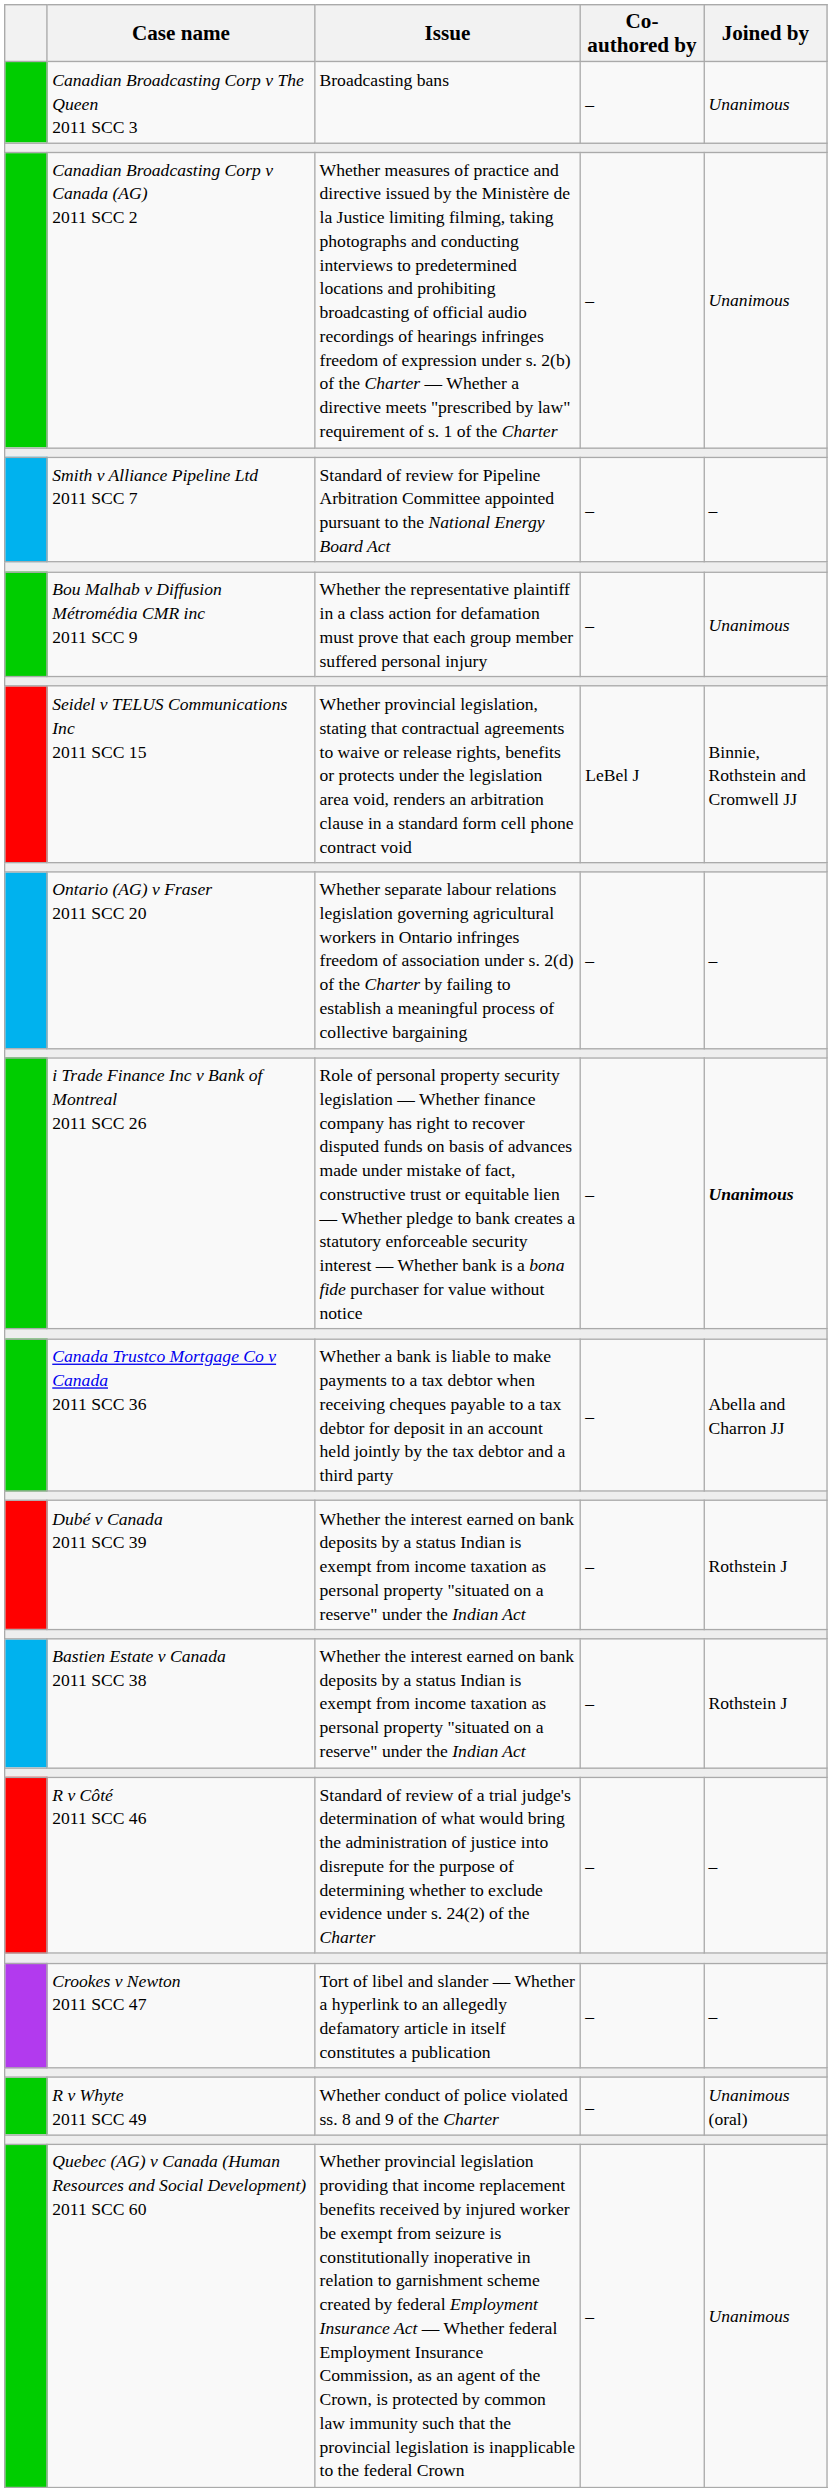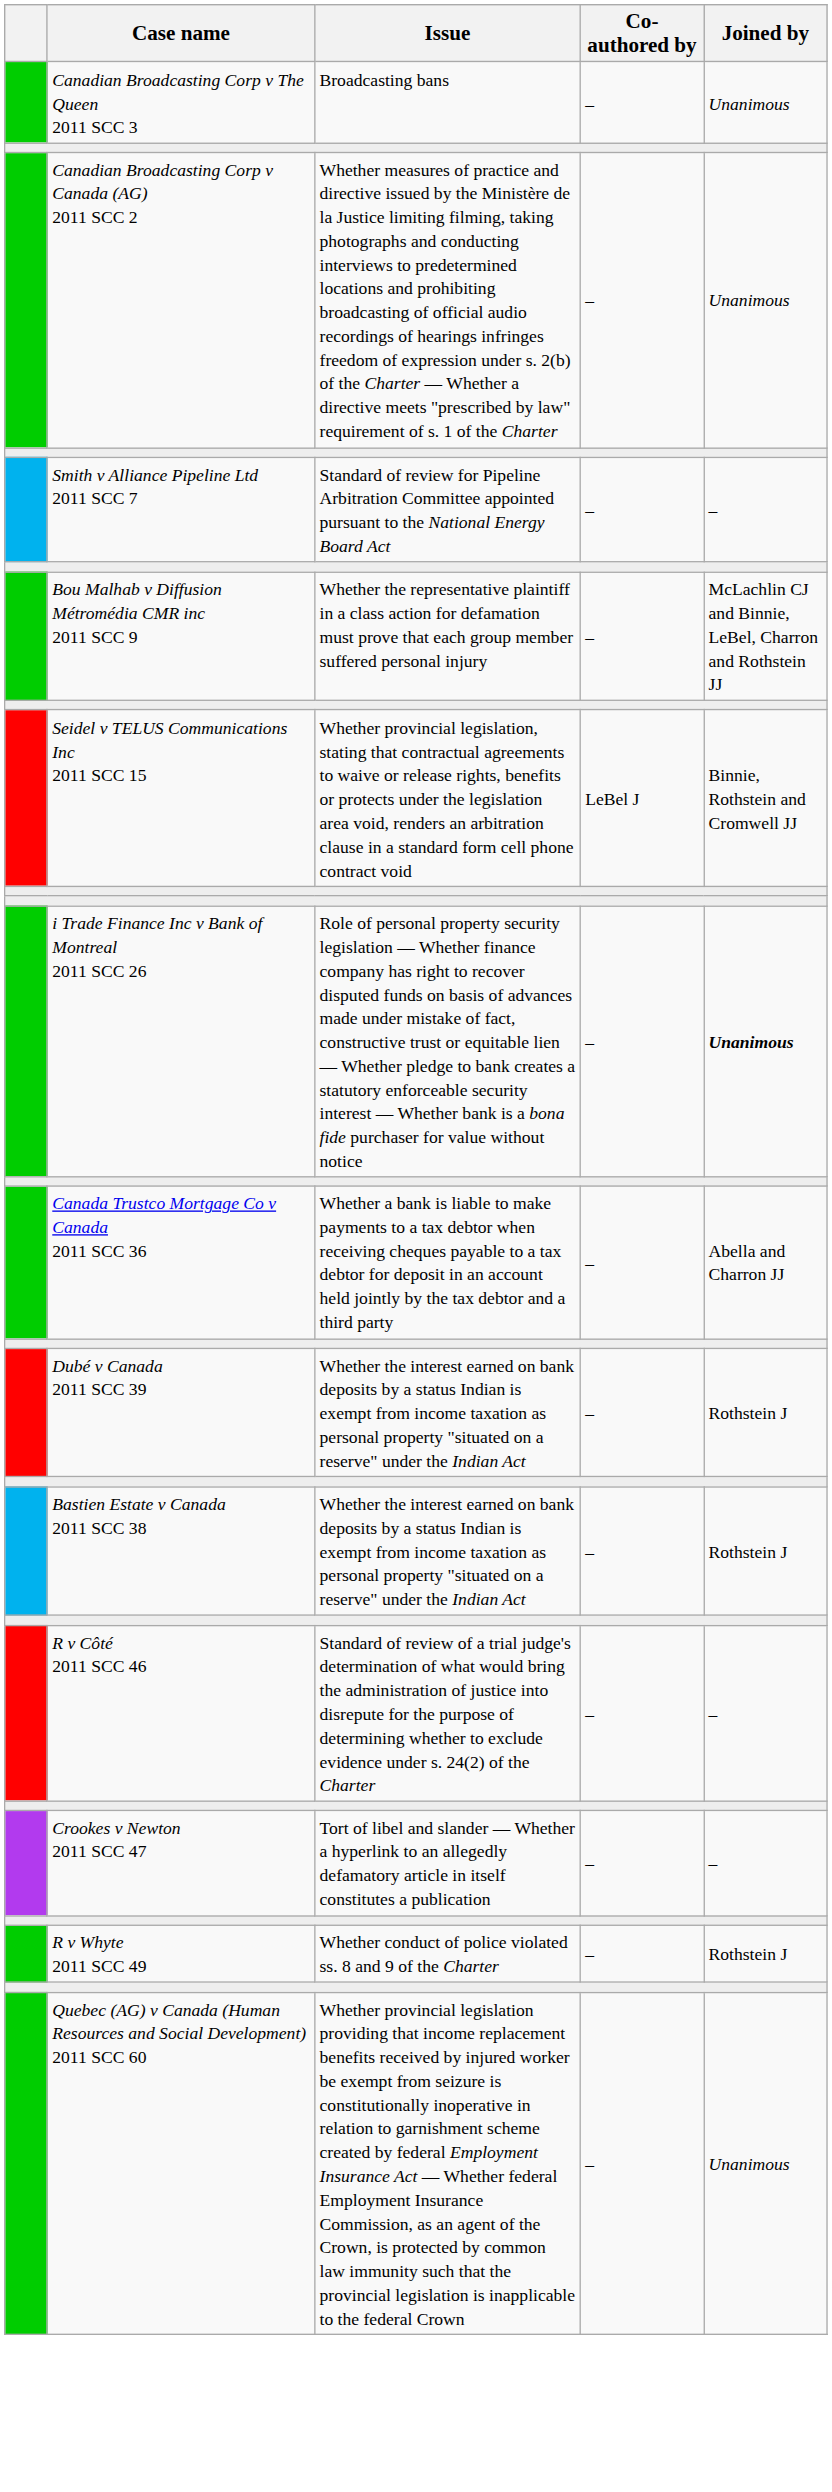 <table class="wikitable" width=100%>
 <tr bgcolor="#CCCCCC">
 <th width=25px></th>
 <th width=32.5%>Case name</th>
 <th>Issue</th>
 <th width=15%>Co-authored by</th>
 <th width=15%>Joined by</th>
 </tr>
 <tr>
 <td bgcolor="00cd00"></td>
 <td align=left valign=top><small><em>Canadian Broadcasting Corp v The Queen</em><br> 2011 SCC 3 </small></td>
 <td valign=top><small> Broadcasting bans</small></td>
 <td><small> –</small></td>
 <td><small>  <em>Unanimous</em></small></td>
 </tr>
 <tr>
 <td bgcolor=#EEEEEE colspan=5 valign=top><small></small></td>
 </tr>
 <tr>
 <td bgcolor="00cd00"></td>
 <td align=left valign=top><small><em>Canadian Broadcasting Corp v Canada (AG)</em><br> 2011 SCC 2 </small></td>
 <td valign=top><small> Whether measures of practice and directive issued by the Ministère de la Justice limiting filming, taking photographs and conducting interviews to predetermined locations and prohibiting broadcasting of official audio recordings of hearings infringes freedom of expression under s. 2(b) of the <em>Charter</em> — Whether a directive meets "prescribed by law" requirement of s. 1 of the <em>Charter</em></small></td>
 <td><small> –</small></td>
 <td><small> <em>Unanimous</em></small></td>
 </tr>
 <tr>
 <td bgcolor=#EEEEEE colspan=5 valign=top><small></small></td>
 </tr>
 <tr>
 <td bgcolor="00B2EE"></td>
 <td align=left valign=top><small><em>Smith v Alliance Pipeline Ltd</em><br> 2011 SCC 7 </small></td>
 <td valign=top><small>Standard of review for Pipeline Arbitration Committee appointed pursuant to the <em>National Energy Board Act</em></small></td>
 <td><small> –</small></td>
 <td><small> –</small></td>
 </tr>
 <tr>
 <td bgcolor=#EEEEEE colspan=5 valign=top><small></small></td>
 </tr>
 <tr>
 <td bgcolor="00cd00"></td>
 <td align=left valign=top><small><em>Bou Malhab v Diffusion Métromédia CMR inc</em><br> 2011 SCC 9 </small></td>
 <td valign=top><small>Whether the representative plaintiff in a class action for defamation must prove that each group member suffered personal injury</small></td>
 <td><small> –</small></td>
-<td><small>  <em>Unanimous</em></small></td>
+<td><small> McLachlin CJ and Binnie, LeBel, Charron and Rothstein JJ</small></td>
 </tr>
 <tr>
 <td bgcolor=#EEEEEE colspan=5 valign=top><small></small></td>
 </tr>
 <tr>
 <td bgcolor="red"></td>
 <td align=left valign=top><small><em>Seidel v TELUS Communications Inc</em><br> 2011 SCC 15 </small></td>
 <td valign=top><small> Whether provincial legislation, stating that contractual agreements to waive or release rights, benefits or protects under the legislation area void, renders an arbitration clause in a standard form cell phone contract void</small></td>
 <td><small> LeBel J</small></td>
 <td><small> Binnie, Rothstein and Cromwell JJ</small></td>
 </tr>
 <tr>
 <td bgcolor=#EEEEEE colspan=5 valign=top><small></small></td>
-</tr>
-<tr>
-<td bgcolor="00B2EE"></td>
-<td align=left valign=top><small><em>Ontario (AG) v Fraser</em><br> 2011 SCC 20 </small></td>
-<td valign=top><small> Whether separate labour relations legislation governing agricultural workers in Ontario infringes freedom of association under s. 2(d) of the <em>Charter</em> by failing to establish a meaningful process of collective bargaining</small></td>
-<td><small> –</small></td>
-<td><small> –</small></td>
 </tr>
 <tr>
 <td bgcolor=#EEEEEE colspan=5 valign=top><small></small></td>
 </tr>
 <tr>
 <td bgcolor="00cd00"></td>
 <td align=left valign=top><small><em>i Trade Finance Inc v Bank of Montreal</em><br> 2011 SCC 26 </small></td>
 <td valign=top><small> Role of personal property security legislation — Whether finance company has right to recover disputed funds on basis of advances made under mistake of fact, constructive trust or equitable lien — Whether pledge to bank creates a statutory enforceable security interest — Whether bank is a <em>bona fide</em> purchaser for value without notice</small></td>
 <td><small> –</small></td>
 <td><strong><small> <em>Unanimous</em></small></strong></td>
 </tr>
 <tr>
 <td bgcolor=#EEEEEE colspan=5 valign=top><small></small></td>
 </tr>
 <tr>
 <td bgcolor="00cd00"></td>
 <td align=left valign=top><small><em><a href='#'>Canada Trustco Mortgage Co v Canada</a></em><br> 2011 SCC 36 </small></td>
 <td valign=top><small> Whether a bank is liable to make payments to a tax debtor when receiving cheques payable to a tax debtor for deposit in an account held jointly by the tax debtor and a third party</small></td>
 <td><small> –</small></td>
 <td><small> Abella and Charron JJ</small></td>
 </tr>
 <tr>
 <td bgcolor=#EEEEEE colspan=5 valign=top><small></small></td>
 </tr>
 <tr>
 <td bgcolor="red"></td>
 <td align=left valign=top><small><em>Dubé v Canada</em><br> 2011 SCC 39 </small></td>
 <td valign=top><small> Whether the interest earned on bank deposits by a status Indian is exempt from income taxation as personal property "situated on a reserve" under the <em>Indian Act</em></small></td>
 <td><small> –</small></td>
 <td><small> Rothstein J</small></td>
 </tr>
 <tr>
 <td bgcolor=#EEEEEE colspan=5 valign=top><small></small></td>
 </tr>
 <tr>
 <td bgcolor="00B2EE"></td>
 <td align=left valign=top><small><em>Bastien Estate v Canada</em><br> 2011 SCC 38 </small></td>
 <td valign=top><small> Whether the interest earned on bank deposits by a status Indian is exempt from income taxation as personal property "situated on a reserve" under the <em>Indian Act</em></small></td>
 <td><small> –</small></td>
 <td><small> Rothstein J</small></td>
 </tr>
 <tr>
 <td bgcolor=#EEEEEE colspan=5 valign=top><small></small></td>
 </tr>
 <tr>
 <td bgcolor="red"></td>
 <td align=left valign=top><small><em>R v Côté</em><br> 2011 SCC 46 </small></td>
 <td valign=top><small> Standard of review of a trial judge's determination of what would bring the administration of justice into disrepute for the purpose of determining whether to exclude evidence under s. 24(2) of the <em>Charter</em></small></td>
 <td><small> –</small></td>
 <td><small> –</small></td>
 </tr>
 <tr>
 <td bgcolor=#EEEEEE colspan=5 valign=top><small></small></td>
 </tr>
 <tr>
 <td bgcolor="B23AEE"></td>
 <td align=left valign=top><small><em>Crookes v Newton</em><br> 2011 SCC 47 </small></td>
 <td valign=top><small> Tort of libel and slander — Whether a hyperlink to an allegedly defamatory article in itself constitutes a publication</small></td>
 <td><small> –</small></td>
 <td><small> –</small></td>
 </tr>
 <tr>
 <td bgcolor=#EEEEEE colspan=5 valign=top><small></small></td>
 </tr>
 <tr>
 <td bgcolor="00cd00"></td>
 <td align=left valign=top><small><em>R v Whyte</em><br> 2011 SCC 49 </small></td>
 <td valign=top><small> Whether conduct of police violated ss. 8 and 9 of the <em>Charter</em></small></td>
 <td><small> –</small></td>
-<td><small> <em>Unanimous</em> (oral)</small></td>
+<td><small> Rothstein J</small></td>
 </tr>
 <tr>
 <td bgcolor=#EEEEEE colspan=5 valign=top><small></small></td>
 </tr>
 <tr>
 <td bgcolor="00cd00"></td>
 <td align=left valign=top><small><em>Quebec (AG) v Canada (Human Resources and Social Development)</em><br> 2011 SCC 60 </small></td>
 <td valign=top><small> Whether provincial legislation providing that income replacement benefits received by injured worker be exempt from seizure is constitutionally inoperative in relation to garnishment scheme created by federal <em>Employment Insurance Act</em> — Whether federal Employment Insurance Commission, as an agent of the Crown, is protected by common law immunity such that the provincial legislation is inapplicable to the federal Crown</small></td>
 <td><small> –</small></td>
 <td><small> <em>Unanimous</em></small></td>
 </tr>
 <tr>
 </tr>
 </table>
